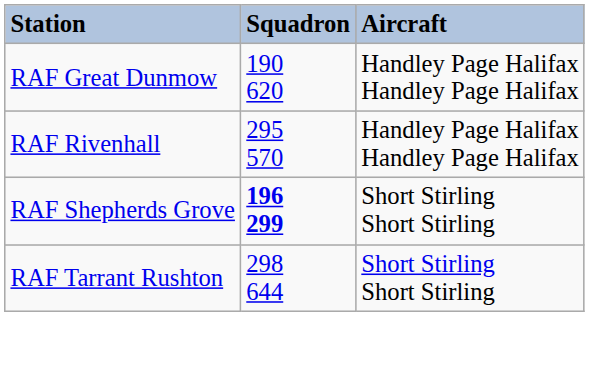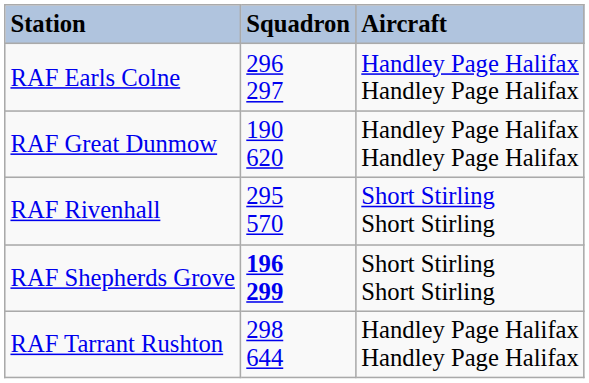 <table class="wikitable">
 <tr>
 <th style="text-align: left; background: #B0C4DE;">Station</th>
 <th style="text-align: left; background: #B0C4DE;">Squadron</th>
 <th style="text-align: left; background: #B0C4DE;">Aircraft</th>
+</tr>
+<tr>
+<td><a href='#'>RAF Earls Colne</a></td>
+<td><a href='#'>296</a> <br> <a href='#'>297</a></td>
+<td><a href='#'>Handley Page Halifax</a> <br> Handley Page Halifax</td>
 </tr>
 <tr>
 <td><a href='#'>RAF Great Dunmow</a></td>
 <td><a href='#'>190</a> <br> <a href='#'>620</a></td>
 <td>Handley Page Halifax <br> Handley Page Halifax</td>
 </tr>
 <tr>
 <td><a href='#'>RAF Rivenhall</a></td>
 <td><a href='#'>295</a> <br> <a href='#'>570</a></td>
-<td>Handley Page Halifax <br> Handley Page Halifax</td>
+<td><a href='#'>Short Stirling</a> <br> Short Stirling</td>
 </tr>
 <tr>
 <td><a href='#'>RAF Shepherds Grove</a></td>
 <td><strong><a href='#'>196</a> <br> <a href='#'>299</a></strong></td>
 <td>Short Stirling <br> Short Stirling</td>
 </tr>
 <tr>
 <td><a href='#'>RAF Tarrant Rushton</a></td>
 <td><a href='#'>298</a> <br> <a href='#'>644</a></td>
-<td><a href='#'>Short Stirling</a> <br> Short Stirling</td>
+<td>Handley Page Halifax <br> Handley Page Halifax</td>
 </tr>
 </table>
